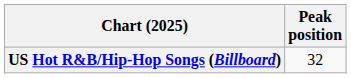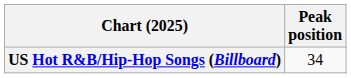 <table class="wikitable sortable plainrowheaders" style="text-align:center">
 <tr>
 <th scope="col">Chart (2025)</th>
 <th scope="col">Peak<br>position</th>
 </tr>
 <tr>
 <th scope="row">US <a href='#'>Hot R&B/Hip-Hop Songs</a> (<em><a href='#'>Billboard</a></em>)</th>
-<td>32</td>
+<td>34</td>
 </tr>
 </table>
